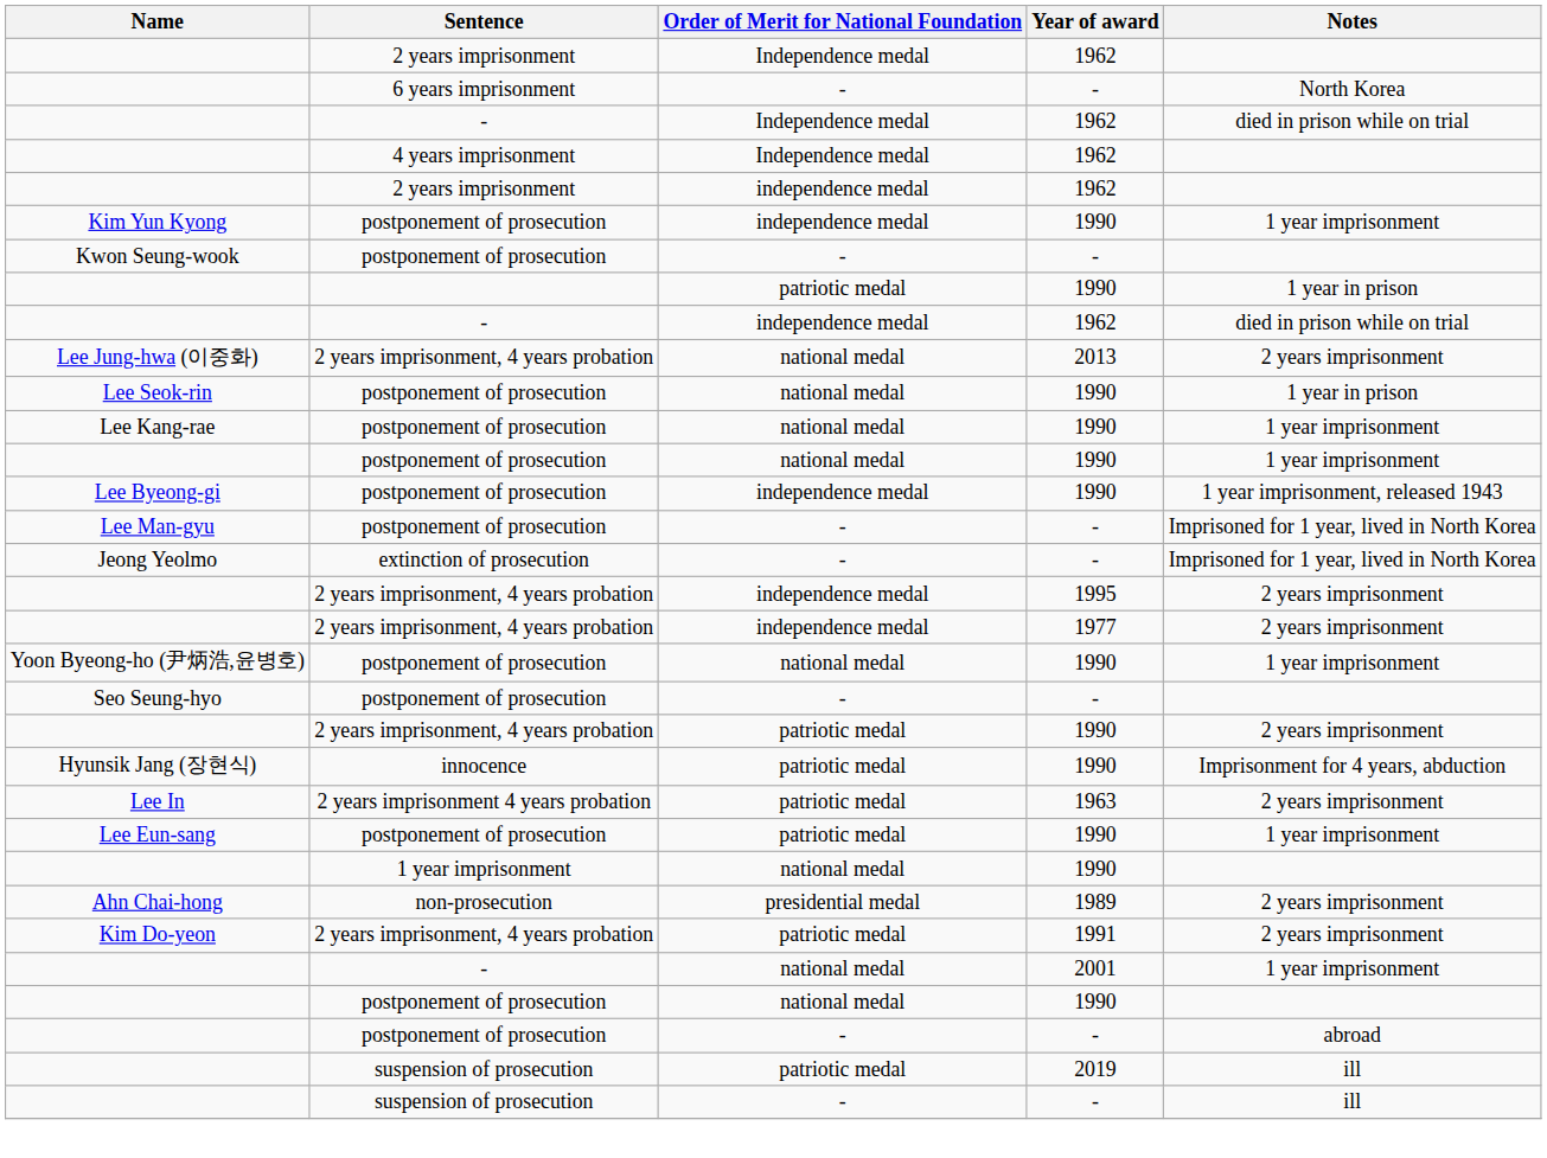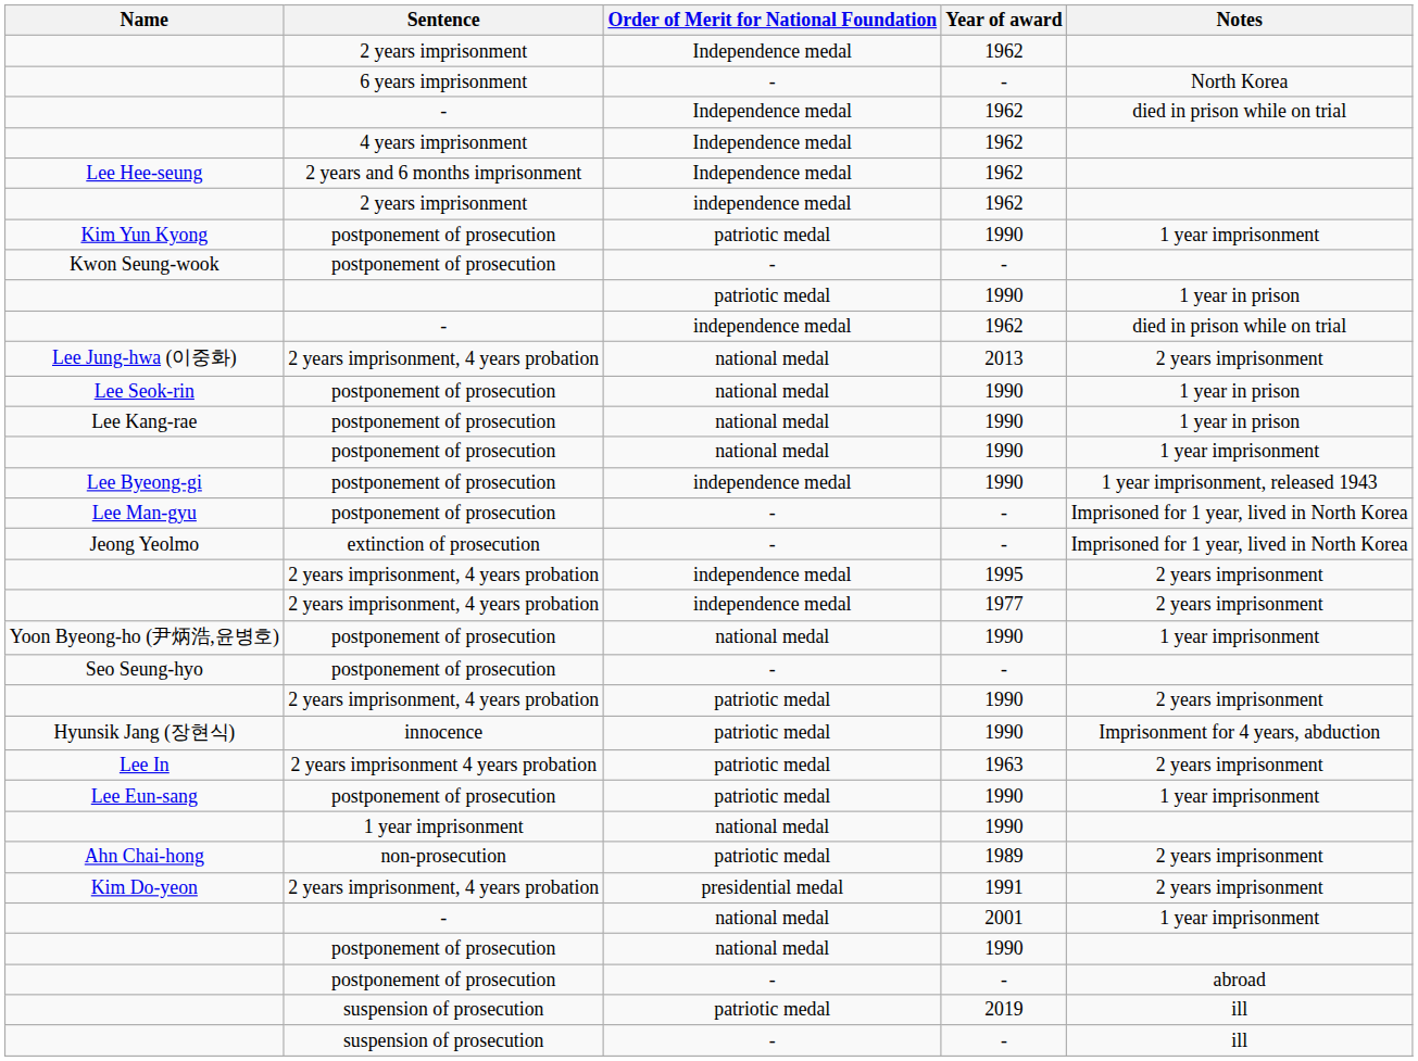 <table class='wikitable' style="text-align:center">
 <tr>
 <th>Name</th>
 <th>Sentence</th>
 <th><a href='#'>Order of Merit for National Foundation</a></th>
 <th>Year of award</th>
 <th>Notes</th>
 </tr>
 <tr>
 <td></td>
 <td>2 years imprisonment</td>
 <td>Independence medal</td>
 <td>1962</td>
 <td></td>
 </tr>
 <tr>
 <td></td>
 <td>6 years imprisonment</td>
 <td>-</td>
 <td>-</td>
 <td>North Korea</td>
 </tr>
 <tr>
 <td></td>
 <td>-</td>
 <td>Independence medal</td>
 <td>1962</td>
 <td>died in prison while on trial</td>
 </tr>
 <tr>
 <td></td>
 <td>4 years imprisonment</td>
 <td>Independence medal</td>
 <td>1962</td>
 <td></td>
 </tr>
 <tr>
+<td><a href='#'>Lee Hee-seung</a></td>
+<td>2 years and 6 months imprisonment</td>
+<td>Independence medal</td>
+<td>1962</td>
+<td></td>
+</tr>
+<tr>
 <td></td>
 <td>2 years imprisonment</td>
 <td>independence medal</td>
 <td>1962</td>
 <td></td>
 </tr>
 <tr>
 <td><a href='#'>Kim Yun Kyong</a></td>
 <td>postponement of prosecution</td>
-<td>independence medal</td>
+<td>patriotic medal</td>
 <td>1990</td>
 <td>1 year imprisonment</td>
 </tr>
 <tr>
 <td>Kwon Seung-wook</td>
 <td>postponement of prosecution</td>
 <td>-</td>
 <td>-</td>
 <td></td>
 </tr>
 <tr>
 <td></td>
 <td></td>
 <td>patriotic medal</td>
 <td>1990</td>
 <td>1 year in prison</td>
 </tr>
 <tr>
 <td></td>
 <td>-</td>
 <td>independence medal</td>
 <td>1962</td>
 <td>died in prison while on trial</td>
 </tr>
 <tr>
 <td><a href='#'>Lee Jung-hwa</a> (이중화)</td>
 <td>2 years imprisonment, 4 years probation</td>
 <td>national medal</td>
 <td>2013</td>
 <td>2 years imprisonment</td>
 </tr>
 <tr>
 <td><a href='#'>Lee Seok-rin</a></td>
 <td>postponement of prosecution</td>
 <td>national medal</td>
 <td>1990</td>
 <td>1 year in prison</td>
 </tr>
 <tr>
 <td>Lee Kang-rae</td>
 <td>postponement of prosecution</td>
 <td>national medal</td>
 <td>1990</td>
-<td>1 year imprisonment</td>
+<td>1 year in prison</td>
 </tr>
 <tr>
 <td></td>
 <td>postponement of prosecution</td>
 <td>national medal</td>
 <td>1990</td>
 <td>1 year imprisonment</td>
 </tr>
 <tr>
 <td><a href='#'>Lee Byeong-gi</a></td>
 <td>postponement of prosecution</td>
 <td>independence medal</td>
 <td>1990</td>
 <td>1 year imprisonment, released 1943</td>
 </tr>
 <tr>
 <td><a href='#'>Lee Man-gyu</a></td>
 <td>postponement of prosecution</td>
 <td>-</td>
 <td>-</td>
 <td>Imprisoned for 1 year, lived in North Korea</td>
 </tr>
 <tr>
 <td>Jeong Yeolmo</td>
 <td>extinction of prosecution</td>
 <td>-</td>
 <td>-</td>
 <td>Imprisoned for 1 year, lived in North Korea</td>
 </tr>
 <tr>
 <td></td>
 <td>2 years imprisonment, 4 years probation</td>
 <td>independence medal</td>
 <td>1995</td>
 <td>2 years imprisonment</td>
 </tr>
 <tr>
 <td></td>
 <td>2 years imprisonment, 4 years probation</td>
 <td>independence medal</td>
 <td>1977</td>
 <td>2 years imprisonment</td>
 </tr>
 <tr>
 <td>Yoon Byeong-ho (尹炳浩,윤병호)</td>
 <td>postponement of prosecution</td>
 <td>national medal</td>
 <td>1990</td>
 <td>1 year imprisonment</td>
 </tr>
 <tr>
 <td>Seo Seung-hyo</td>
 <td>postponement of prosecution</td>
 <td>-</td>
 <td>-</td>
 <td></td>
 </tr>
 <tr>
 <td></td>
 <td>2 years imprisonment, 4 years probation</td>
 <td>patriotic medal</td>
 <td>1990</td>
 <td>2 years imprisonment</td>
 </tr>
 <tr>
 <td>Hyunsik Jang (장현식)</td>
 <td>innocence</td>
 <td>patriotic medal</td>
 <td>1990</td>
 <td>Imprisonment for 4 years, abduction</td>
 </tr>
 <tr>
 <td><a href='#'>Lee In</a></td>
 <td>2 years imprisonment 4 years probation</td>
 <td>patriotic medal</td>
 <td>1963</td>
 <td>2 years imprisonment</td>
 </tr>
 <tr>
 <td><a href='#'>Lee Eun-sang</a></td>
 <td>postponement of prosecution</td>
 <td>patriotic medal</td>
 <td>1990</td>
 <td>1 year imprisonment</td>
 </tr>
 <tr>
 <td></td>
 <td>1 year imprisonment</td>
 <td>national medal</td>
 <td>1990</td>
 <td></td>
 </tr>
 <tr>
 <td><a href='#'>Ahn Chai-hong</a></td>
 <td>non-prosecution</td>
-<td>presidential medal</td>
+<td>patriotic medal</td>
 <td>1989</td>
 <td>2 years imprisonment</td>
 </tr>
 <tr>
 <td><a href='#'>Kim Do-yeon</a></td>
 <td>2 years imprisonment, 4 years probation</td>
-<td>patriotic medal</td>
+<td>presidential medal</td>
 <td>1991</td>
 <td>2 years imprisonment</td>
 </tr>
 <tr>
 <td></td>
 <td>-</td>
 <td>national medal</td>
 <td>2001</td>
 <td>1 year imprisonment</td>
 </tr>
 <tr>
 <td></td>
 <td>postponement of prosecution</td>
 <td>national medal</td>
 <td>1990</td>
 <td></td>
 </tr>
 <tr>
 <td></td>
 <td>postponement of prosecution</td>
 <td>-</td>
 <td>-</td>
 <td>abroad</td>
 </tr>
 <tr>
 <td></td>
 <td>suspension of prosecution</td>
 <td>patriotic medal</td>
 <td>2019</td>
 <td>ill</td>
 </tr>
 <tr>
 <td></td>
 <td>suspension of prosecution</td>
 <td>-</td>
 <td>-</td>
 <td>ill</td>
 </tr>
 <tr>
 </tr>
 </table>
